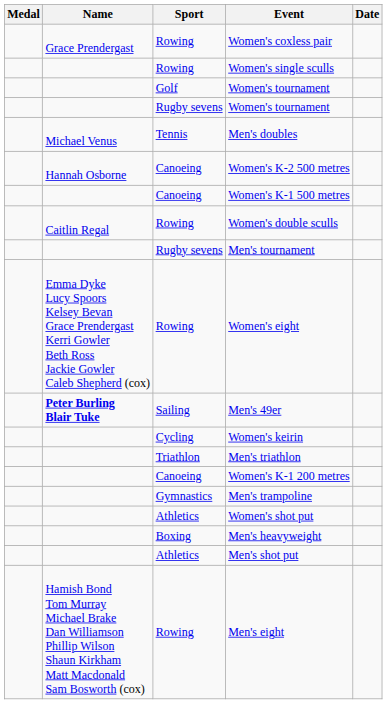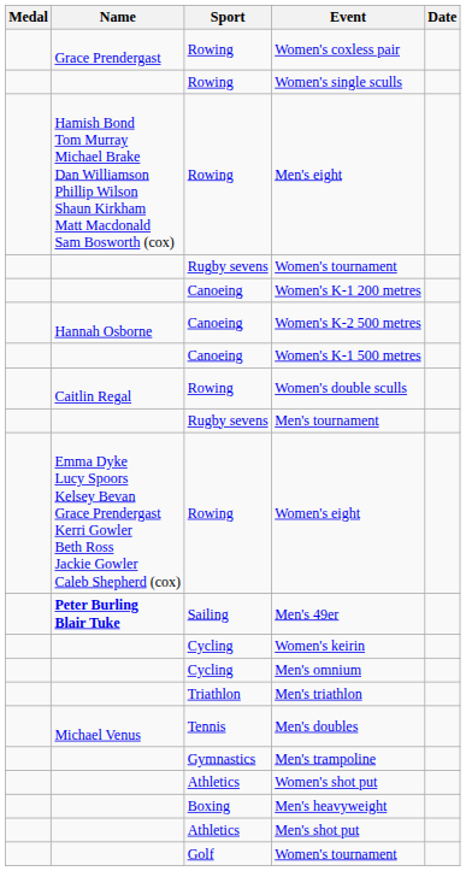 <table class="wikitable sortable" style="font-size: 95%;">
 <tr>
 <th>Medal</th>
 <th>Name</th>
 <th>Sport</th>
 <th>Event</th>
 <th>Date</th>
 </tr>
 <tr>
 <td></td>
 <td><br><a href='#'>Grace Prendergast</a></td>
 <td><a href='#'>Rowing</a></td>
 <td><a href='#'>Women's coxless pair</a></td>
 <td></td>
 </tr>
 <tr>
 <td></td>
 <td></td>
 <td><a href='#'>Rowing</a></td>
 <td><a href='#'>Women's single sculls</a></td>
 <td></td>
 </tr>
 <tr>
 <td></td>
-<td></td>
-<td><a href='#'>Golf</a></td>
-<td><a href='#'>Women's tournament</a></td>
+<td><br><a href='#'>Hamish Bond</a><br><a href='#'>Tom Murray</a><br><a href='#'>Michael Brake</a><br><a href='#'>Dan Williamson</a><br><a href='#'>Phillip Wilson</a><br><a href='#'>Shaun Kirkham</a><br><a href='#'>Matt Macdonald</a><br><a href='#'>Sam Bosworth</a> (cox)</td>
+<td><a href='#'>Rowing</a></td>
+<td><a href='#'>Men's eight</a></td>
 <td></td>
 </tr>
 <tr>
 <td></td>
 <td><br></td>
 <td><a href='#'>Rugby sevens</a></td>
 <td><a href='#'>Women's tournament</a></td>
 <td></td>
 </tr>
 <tr>
 <td></td>
-<td><br><a href='#'>Michael Venus</a></td>
-<td><a href='#'>Tennis</a></td>
-<td><a href='#'>Men's doubles</a></td>
+<td></td>
+<td><a href='#'>Canoeing</a></td>
+<td><a href='#'>Women's K-1 200 metres</a></td>
 <td></td>
 </tr>
 <tr>
 <td></td>
 <td><br><a href='#'>Hannah Osborne</a></td>
 <td><a href='#'>Canoeing</a></td>
 <td><a href='#'>Women's K-2 500 metres</a></td>
 <td></td>
 </tr>
 <tr>
 <td></td>
 <td></td>
 <td><a href='#'>Canoeing</a></td>
 <td><a href='#'>Women's K-1 500 metres</a></td>
 <td></td>
 </tr>
 <tr>
 <td></td>
 <td><br><a href='#'>Caitlin Regal</a></td>
 <td><a href='#'>Rowing</a></td>
 <td><a href='#'>Women's double sculls</a></td>
 <td></td>
 </tr>
 <tr>
 <td></td>
 <td><br></td>
 <td><a href='#'>Rugby sevens</a></td>
 <td><a href='#'>Men's tournament</a></td>
 <td></td>
 </tr>
 <tr>
 <td></td>
 <td> <br><a href='#'>Emma Dyke</a><br><a href='#'>Lucy Spoors</a><br><a href='#'>Kelsey Bevan</a><br><a href='#'>Grace Prendergast</a><br><a href='#'>Kerri Gowler</a><br><a href='#'>Beth Ross</a><br><a href='#'>Jackie Gowler</a><br><a href='#'>Caleb Shepherd</a> (cox)</td>
 <td><a href='#'>Rowing</a></td>
 <td><a href='#'>Women's eight</a></td>
 <td></td>
 </tr>
 <tr>
 <td></td>
 <td><strong><a href='#'>Peter Burling</a><br><a href='#'>Blair Tuke</a></strong></td>
 <td><a href='#'>Sailing</a></td>
 <td><a href='#'>Men's 49er</a></td>
 <td></td>
 </tr>
 <tr>
 <td></td>
 <td></td>
 <td><a href='#'>Cycling</a></td>
 <td><a href='#'>Women's keirin</a></td>
 <td></td>
 </tr>
 <tr>
 <td></td>
 <td></td>
+<td><a href='#'>Cycling</a></td>
+<td><a href='#'>Men's omnium</a></td>
+<td></td>
+</tr>
+<tr>
+<td></td>
+<td></td>
 <td><a href='#'>Triathlon</a></td>
 <td><a href='#'>Men's triathlon</a></td>
 <td></td>
 </tr>
 <tr>
 <td></td>
-<td></td>
-<td><a href='#'>Canoeing</a></td>
-<td><a href='#'>Women's K-1 200 metres</a></td>
+<td><br><a href='#'>Michael Venus</a></td>
+<td><a href='#'>Tennis</a></td>
+<td><a href='#'>Men's doubles</a></td>
 <td></td>
 </tr>
 <tr>
 <td></td>
 <td></td>
 <td><a href='#'>Gymnastics</a></td>
 <td><a href='#'>Men's trampoline</a></td>
 <td></td>
 </tr>
 <tr>
 <td></td>
 <td></td>
 <td><a href='#'>Athletics</a></td>
 <td><a href='#'>Women's shot put</a></td>
 <td></td>
 </tr>
 <tr>
 <td></td>
 <td></td>
 <td><a href='#'>Boxing</a></td>
 <td><a href='#'>Men's heavyweight</a></td>
 <td></td>
 </tr>
 <tr>
 <td></td>
 <td></td>
 <td><a href='#'>Athletics</a></td>
 <td><a href='#'>Men's shot put</a></td>
 <td></td>
 </tr>
 <tr>
 <td></td>
-<td><br><a href='#'>Hamish Bond</a><br><a href='#'>Tom Murray</a><br><a href='#'>Michael Brake</a><br><a href='#'>Dan Williamson</a><br><a href='#'>Phillip Wilson</a><br><a href='#'>Shaun Kirkham</a><br><a href='#'>Matt Macdonald</a><br><a href='#'>Sam Bosworth</a> (cox)</td>
-<td><a href='#'>Rowing</a></td>
-<td><a href='#'>Men's eight</a></td>
+<td></td>
+<td><a href='#'>Golf</a></td>
+<td><a href='#'>Women's tournament</a></td>
 <td></td>
 </tr>
 </table>
